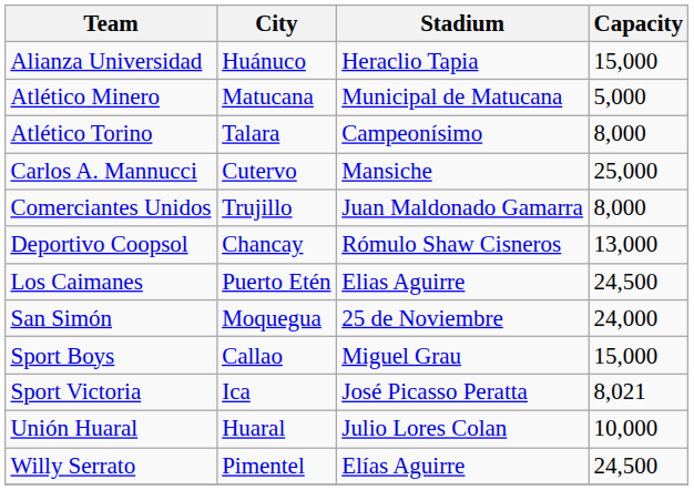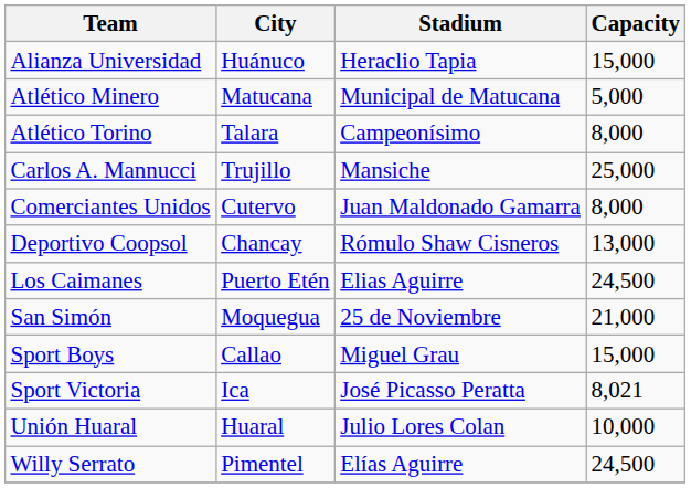 <table class="wikitable sortable">
 <tr>
 <th>Team</th>
 <th>City</th>
 <th>Stadium</th>
 <th>Capacity</th>
 </tr>
 <tr>
 <td><a href='#'>Alianza Universidad</a></td>
 <td><a href='#'>Huánuco</a></td>
 <td><a href='#'>Heraclio Tapia</a></td>
 <td>15,000</td>
 </tr>
 <tr>
 <td><a href='#'>Atlético Minero</a></td>
 <td><a href='#'>Matucana</a></td>
 <td><a href='#'>Municipal de Matucana</a></td>
 <td>5,000</td>
 </tr>
 <tr>
 <td><a href='#'>Atlético Torino</a></td>
 <td><a href='#'>Talara</a></td>
 <td><a href='#'>Campeonísimo</a></td>
 <td>8,000</td>
 </tr>
 <tr>
 <td><a href='#'>Carlos A. Mannucci</a></td>
-<td><a href='#'>Cutervo</a></td>
+<td><a href='#'>Trujillo</a></td>
 <td><a href='#'>Mansiche</a></td>
 <td>25,000</td>
 </tr>
 <tr>
 <td><a href='#'>Comerciantes Unidos</a></td>
-<td><a href='#'>Trujillo</a></td>
+<td><a href='#'>Cutervo</a></td>
 <td><a href='#'>Juan Maldonado Gamarra</a></td>
 <td>8,000</td>
 </tr>
 <tr>
 <td><a href='#'>Deportivo Coopsol</a></td>
 <td><a href='#'>Chancay</a></td>
 <td><a href='#'>Rómulo Shaw Cisneros</a></td>
 <td>13,000</td>
 </tr>
 <tr>
 <td><a href='#'>Los Caimanes</a></td>
 <td><a href='#'>Puerto Etén</a></td>
 <td><a href='#'>Elias Aguirre</a></td>
 <td>24,500</td>
 </tr>
 <tr>
 <td><a href='#'>San Simón</a></td>
 <td><a href='#'>Moquegua</a></td>
 <td><a href='#'>25 de Noviembre</a></td>
-<td>24,000</td>
+<td>21,000</td>
 </tr>
 <tr>
 <td><a href='#'>Sport Boys</a></td>
 <td><a href='#'>Callao</a></td>
 <td><a href='#'>Miguel Grau</a></td>
 <td>15,000</td>
 </tr>
 <tr>
 <td><a href='#'>Sport Victoria</a></td>
 <td><a href='#'>Ica</a></td>
 <td><a href='#'>José Picasso Peratta</a></td>
 <td>8,021</td>
 </tr>
 <tr>
 <td><a href='#'>Unión Huaral</a></td>
 <td><a href='#'>Huaral</a></td>
 <td><a href='#'>Julio Lores Colan</a></td>
 <td>10,000</td>
 </tr>
 <tr>
 <td><a href='#'>Willy Serrato</a></td>
 <td><a href='#'>Pimentel</a></td>
 <td><a href='#'>Elías Aguirre</a></td>
 <td>24,500</td>
 </tr>
 <tr>
 </tr>
 </table>
